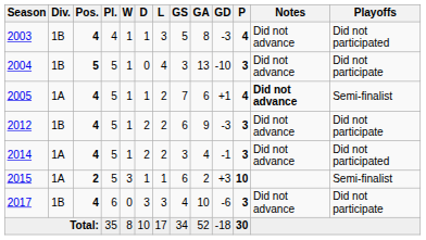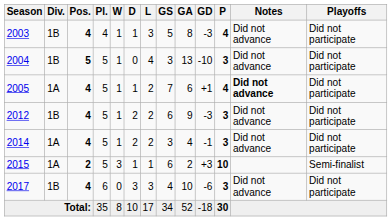 <table class="wikitable">
 <tr style="background:#efefef;">
 <th>Season</th>
 <th>Div.</th>
 <th>Pos.</th>
 <th>Pl.</th>
 <th>W</th>
 <th>D</th>
 <th>L</th>
 <th>GS</th>
 <th>GA</th>
 <th>GD</th>
 <th>P</th>
 <th>Notes</th>
 <th>Playoffs</th>
 </tr>
 <tr>
 <td><a href='#'>2003</a></td>
 <td>1B</td>
 <td align=right><strong>4</strong></td>
 <td align=right>4</td>
 <td align=right>1</td>
 <td align=right>1</td>
 <td align=right>3</td>
 <td align=right>5</td>
 <td align=right>8</td>
 <td align=right>-3</td>
 <td align=right><strong>4</strong></td>
 <td>Did not advance</td>
-<td>Did not participated</td>
+<td>Did not participate</td>
 </tr>
 <tr>
 <td><a href='#'>2004</a></td>
 <td>1B</td>
 <td align=right><strong>5</strong></td>
 <td align=right>5</td>
 <td align=right>1</td>
 <td align=right>0</td>
 <td align=right>4</td>
 <td align=right>3</td>
 <td align=right>13</td>
 <td align=right>-10</td>
 <td align=right><strong>3</strong></td>
 <td>Did not advance</td>
 <td>Did not participate</td>
 </tr>
 <tr>
 <td><a href='#'>2005</a></td>
 <td>1A</td>
 <td align=right><strong>4</strong></td>
 <td align=right>5</td>
 <td align=right>1</td>
 <td align=right>1</td>
 <td align=right>2</td>
 <td align=right>7</td>
 <td align=right>6</td>
 <td align=right>+1</td>
 <td align=right><strong>4</strong></td>
 <td><strong>Did not advance</strong></td>
-<td>Semi-finalist</td>
+<td>Did not participate</td>
 </tr>
 <tr>
 <td><a href='#'>2012</a></td>
 <td>1B</td>
 <td align=right><strong>4</strong></td>
 <td align=right>5</td>
 <td align=right>1</td>
 <td align=right>2</td>
 <td align=right>2</td>
 <td align=right>6</td>
 <td align=right>9</td>
 <td align=right>-3</td>
 <td align=right><strong>3</strong></td>
 <td>Did not advance</td>
 <td>Did not participate</td>
 </tr>
 <tr>
 <td><a href='#'>2014</a></td>
 <td>1A</td>
 <td align=right><strong>4</strong></td>
 <td align=right>5</td>
 <td align=right>1</td>
 <td align=right>2</td>
 <td align=right>2</td>
 <td align=right>3</td>
 <td align=right>4</td>
 <td align=right>-1</td>
 <td align=right><strong>3</strong></td>
 <td>Did not advance</td>
-<td>Did not participated</td>
+<td>Did not participate</td>
 </tr>
 <tr>
 <td><a href='#'>2015</a></td>
 <td>1A</td>
 <td align=right><strong>2</strong></td>
 <td align=right>5</td>
 <td align=right>3</td>
 <td align=right>1</td>
 <td align=right>1</td>
 <td align=right>6</td>
 <td align=right>2</td>
 <td align=right>+3</td>
 <td align=right><strong>10</strong></td>
 <td></td>
 <td>Semi-finalist</td>
 </tr>
 <tr>
 <td><a href='#'>2017</a></td>
 <td>1B</td>
 <td align=right><strong>4</strong></td>
 <td align=right>6</td>
 <td align=right>0</td>
 <td align=right>3</td>
 <td align=right>3</td>
 <td align=right>4</td>
 <td align=right>10</td>
 <td align=right>-6</td>
 <td align=right><strong>3</strong></td>
 <td>Did not advance</td>
 <td>Did not participate</td>
 </tr>
 <tr style="background:#efefef">
 <td align=right colspan=3><strong>Total:</strong></td>
 <td align=right>35</td>
 <td align=right>8</td>
 <td align=right>10</td>
 <td align=right>17</td>
 <td align=right>34</td>
 <td align=right>52</td>
 <td align=right>-18</td>
 <td align=right><strong>30</strong></td>
 <td colspan=3 bgcolor=#efefef></td>
 </tr>
 </table>
